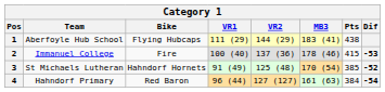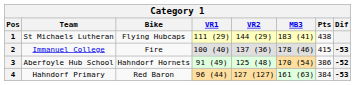 <table class="wikitable collapsible collapsed" style="font-size: 85%; text-align:center">
 <tr>
 <th colspan="8" width="500"><big>Category 1</big></th>
 </tr>
 <tr>
 <th valign="middle">Pos</th>
 <th valign="middle">Team</th>
 <th valign="middle">Bike</th>
 <th><a href='#'>VR1</a><br></th>
 <th><a href='#'>VR2</a><br></th>
 <th><a href='#'>MB3</a><br></th>
 <th valign="middle">Pts</th>
 <th valign="middle">Dif</th>
 </tr>
 <tr>
 <th>1</th>
-<td> Aberfoyle Hub School</td>
+<td> St Michaels Lutheran</td>
 <td>Flying Hubcaps</td>
 <td bgcolor="#FFFFBF">111 (29)</td>
 <td bgcolor="#FFFFBF">144 (29)</td>
 <td bgcolor="#FFFFBF">183 (41)</td>
 <td>438</td>
 <th></th>
 </tr>
 <tr>
 <th>2</th>
 <td> <a href='#'>Immanuel College</a></td>
 <td>Fire</td>
 <td bgcolor="#dfdfdf">100 (40)</td>
 <td bgcolor="#dfdfdf">137 (36)</td>
 <td bgcolor="#dfdfdf">178 (46)</td>
 <td>415</td>
 <th>-53</th>
 </tr>
 <tr>
 <th>3</th>
-<td> St Michaels Lutheran</td>
+<td> Aberfoyle Hub School</td>
 <td>Hahndorf Hornets</td>
 <td bgcolor="#dfffdf">91 (49)</td>
 <td bgcolor="#dfffdf">125 (48)</td>
 <td bgcolor="#ffdf9f">170 (54)</td>
-<td>385</td>
+<td>386</td>
 <th>-52</th>
 </tr>
 <tr>
 <th>4</th>
 <td> Hahndorf Primary</td>
 <td>Red Baron</td>
 <td bgcolor="#ffdf9f">96 (44)</td>
 <td bgcolor="#ffdf9f">127 (127)</td>
 <td bgcolor="#dfffdf">161 (63)</td>
 <td>384</td>
-<th>-54</th>
+<th>-53</th>
 </tr>
 </table>
